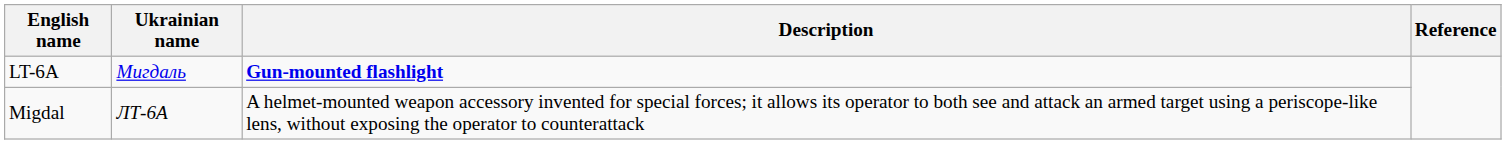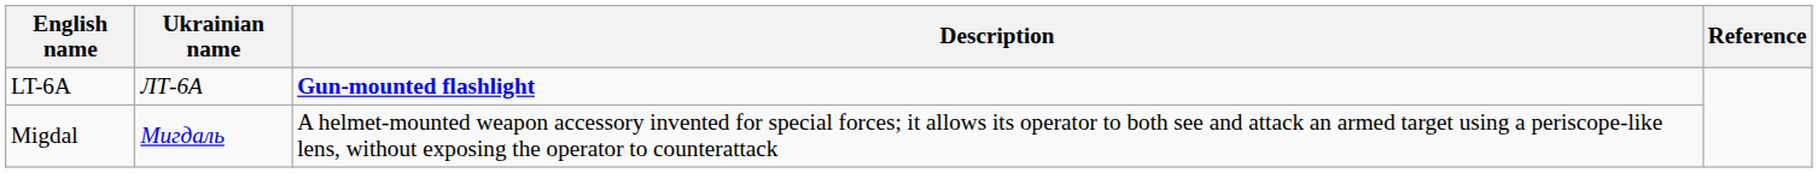 <table class="wikitable">
 <tr>
 <th>English name</th>
 <th>Ukrainian name</th>
 <th>Description</th>
 <th>Reference</th>
 </tr>
 <tr>
 <td>LT-6A</td>
-<td><a href='#'><em>Мигдаль</em></a></td>
+<td><em>ЛТ-6А</em></td>
 <td><strong><a href='#'>Gun-mounted flashlight</a></strong></td>
 <td rowspan="2"></td>
 </tr>
 <tr>
 <td>Migdal</td>
-<td><em>ЛТ-6А</em></td>
+<td><a href='#'><em>Мигдаль</em></a></td>
 <td>A helmet-mounted weapon accessory invented for special forces; it allows its operator to both see and attack an armed target using a periscope-like lens, without exposing the operator to counterattack</td>
 </tr>
 </table>
